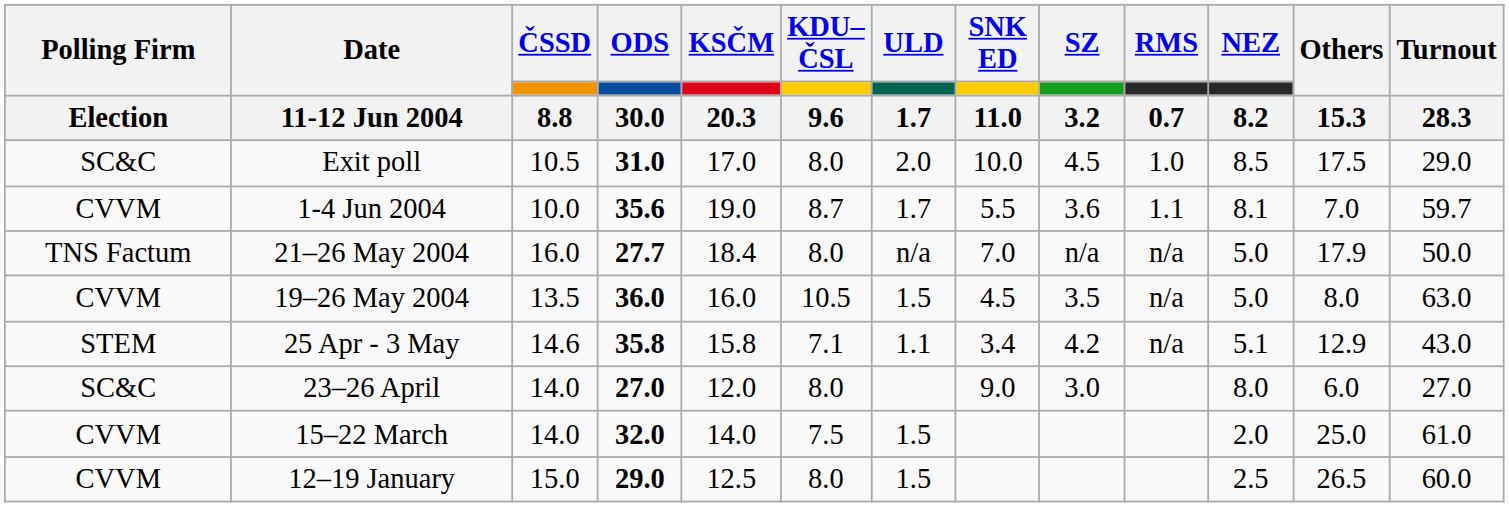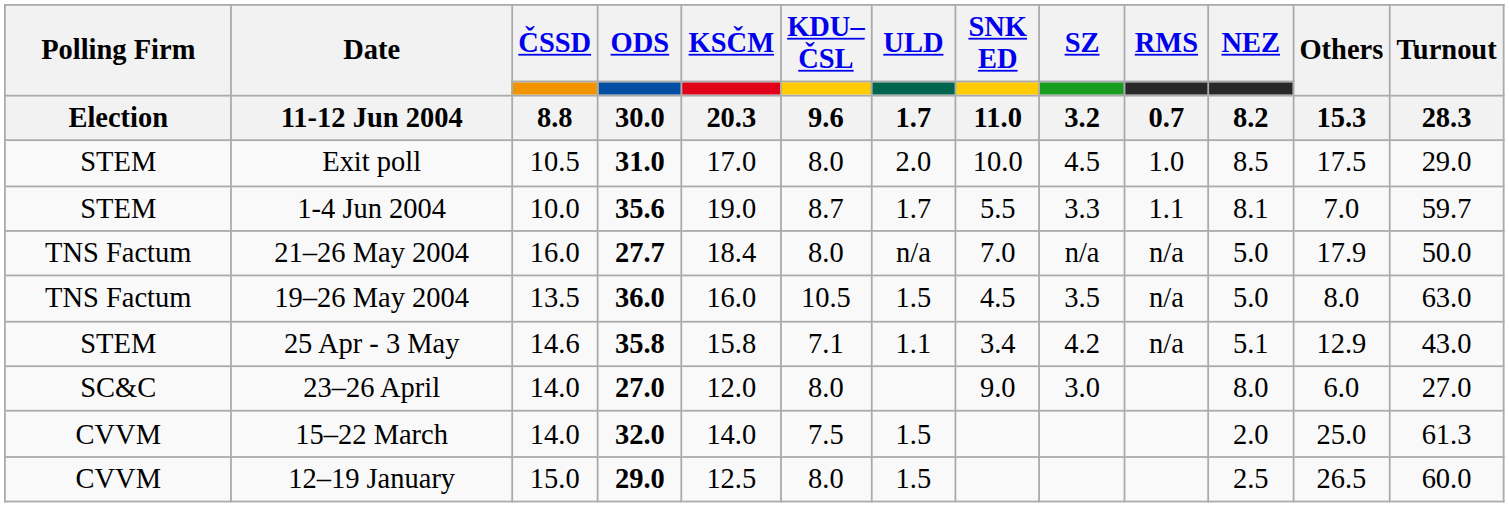 <table class="wikitable" style=text-align:center>
 <tr style="background-color:#E9E9E9">
 <th style="width:120px;" rowspan="2">Polling Firm</th>
 <th style="width:150px;" rowspan="2">Date</th>
 <th><a href='#'>ČSSD</a></th>
 <th><a href='#'>ODS</a></th>
 <th><a href='#'>KSČM</a></th>
 <th><a href='#'>KDU–ČSL</a></th>
 <th><a href='#'>ULD</a></th>
 <th><a href='#'>SNK ED</a></th>
 <th><a href='#'>SZ</a></th>
 <th><a href='#'>RMS</a></th>
 <th><a href='#'>NEZ</a></th>
 <th style="width:40px;" rowspan="2"><strong>Others</strong></th>
 <th style="width:40px;" rowspan="2"><strong>Turnout</strong></th>
 </tr>
 <tr>
 <th style="background:#F29400; width:40px;"></th>
 <th style="background:#034EA2; width:40px;"></th>
 <th style="background:#E00219; width:40px;"></th>
 <th style="background:#FFCB03; width:40px;"></th>
 <th style="background:#00654E; width:40px;"></th>
 <th style="background:#FFCB03; width:40px;"></th>
 <th style="background:#179E1E; width:40px;"></th>
 <th style="background:#292829; width:40px;"></th>
 <th style="background:#292829; width:40px;"></th>
 </tr>
 <tr>
 <th><strong>Election</strong></th>
 <th><strong>11-12 Jun 2004</strong></th>
 <th>8.8</th>
 <th><strong>30.0</strong></th>
 <th>20.3</th>
 <th>9.6</th>
 <th>1.7</th>
 <th>11.0</th>
 <th>3.2</th>
 <th>0.7</th>
 <th>8.2</th>
 <th>15.3</th>
 <th>28.3</th>
 </tr>
 <tr>
-<td>SC&C</td>
+<td>STEM</td>
 <td>Exit poll</td>
 <td>10.5</td>
 <td><strong>31.0</strong></td>
 <td>17.0</td>
 <td>8.0</td>
 <td>2.0</td>
 <td>10.0</td>
 <td>4.5</td>
 <td>1.0</td>
 <td>8.5</td>
 <td>17.5</td>
 <td>29.0</td>
 </tr>
 <tr>
-<td>CVVM</td>
+<td>STEM</td>
 <td>1-4 Jun 2004</td>
 <td>10.0</td>
 <td><strong>35.6</strong></td>
 <td>19.0</td>
 <td>8.7</td>
 <td>1.7</td>
 <td>5.5</td>
-<td>3.6</td>
+<td>3.3</td>
 <td>1.1</td>
 <td>8.1</td>
 <td>7.0</td>
 <td>59.7</td>
 </tr>
 <tr>
 <td>TNS Factum</td>
 <td>21–26 May 2004</td>
 <td>16.0</td>
 <td><strong>27.7</strong></td>
 <td>18.4</td>
 <td>8.0</td>
 <td>n/a</td>
 <td>7.0</td>
 <td>n/a</td>
 <td>n/a</td>
 <td>5.0</td>
 <td>17.9</td>
 <td>50.0</td>
 </tr>
 <tr>
-<td>CVVM</td>
+<td>TNS Factum</td>
 <td>19–26 May 2004</td>
 <td>13.5</td>
 <td><strong>36.0</strong></td>
 <td>16.0</td>
 <td>10.5</td>
 <td>1.5</td>
 <td>4.5</td>
 <td>3.5</td>
 <td>n/a</td>
 <td>5.0</td>
 <td>8.0</td>
 <td>63.0</td>
 </tr>
 <tr>
 <td>STEM</td>
 <td>25 Apr - 3 May</td>
 <td>14.6</td>
 <td><strong>35.8</strong></td>
 <td>15.8</td>
 <td>7.1</td>
 <td>1.1</td>
 <td>3.4</td>
 <td>4.2</td>
 <td>n/a</td>
 <td>5.1</td>
 <td>12.9</td>
 <td>43.0</td>
 </tr>
 <tr>
 <td>SC&C</td>
 <td>23–26 April</td>
 <td>14.0</td>
 <td><strong>27.0</strong></td>
 <td>12.0</td>
 <td>8.0</td>
 <td></td>
 <td>9.0</td>
 <td>3.0</td>
 <td></td>
 <td>8.0</td>
 <td>6.0</td>
 <td>27.0</td>
 </tr>
 <tr>
 <td>CVVM</td>
 <td>15–22 March</td>
 <td>14.0</td>
 <td><strong>32.0</strong></td>
 <td>14.0</td>
 <td>7.5</td>
 <td>1.5</td>
 <td></td>
 <td></td>
 <td></td>
 <td>2.0</td>
 <td>25.0</td>
-<td>61.0</td>
+<td>61.3</td>
 </tr>
 <tr>
 <td>CVVM</td>
 <td>12–19 January</td>
 <td>15.0</td>
 <td><strong>29.0</strong></td>
 <td>12.5</td>
 <td>8.0</td>
 <td>1.5</td>
 <td></td>
 <td></td>
 <td></td>
 <td>2.5</td>
 <td>26.5</td>
 <td>60.0</td>
 </tr>
 </table>
